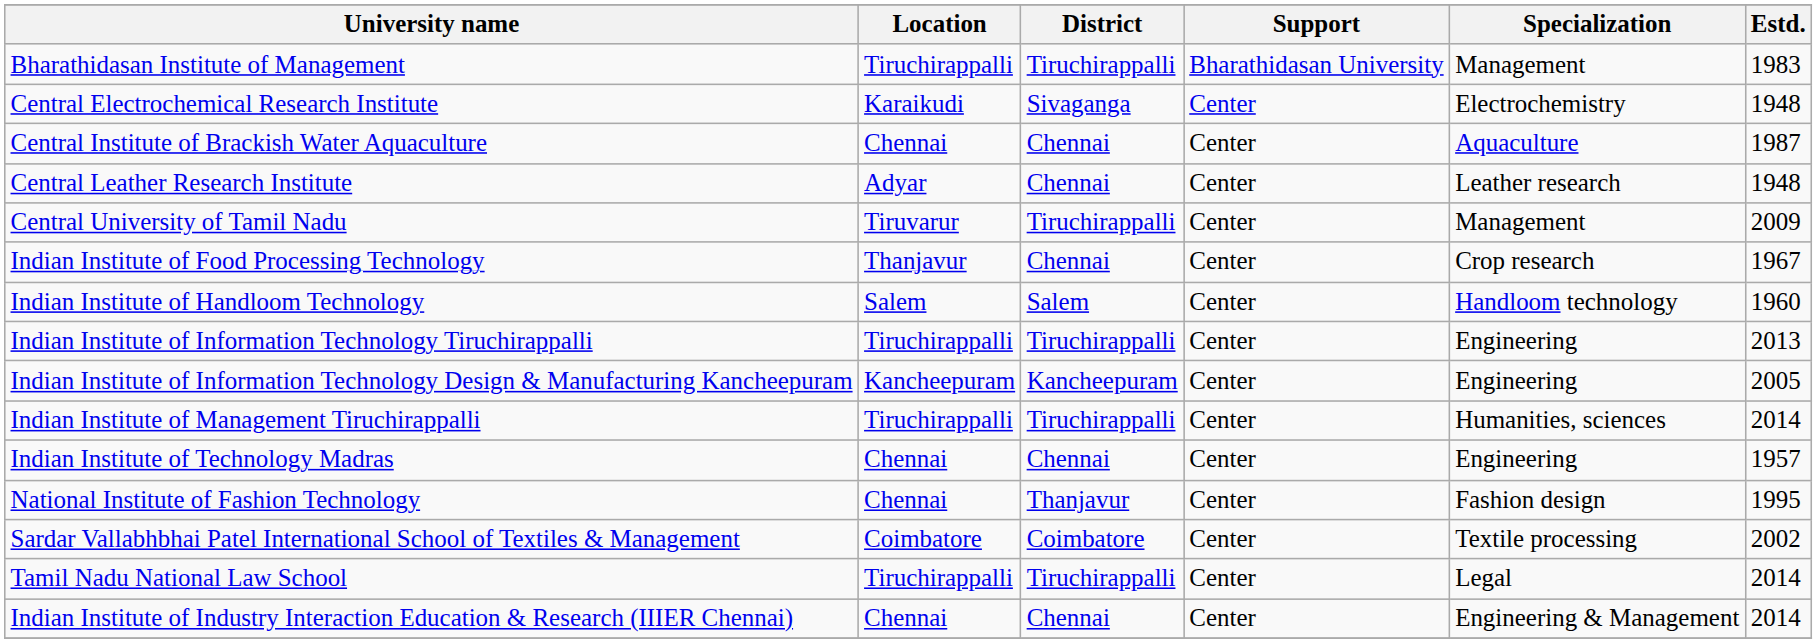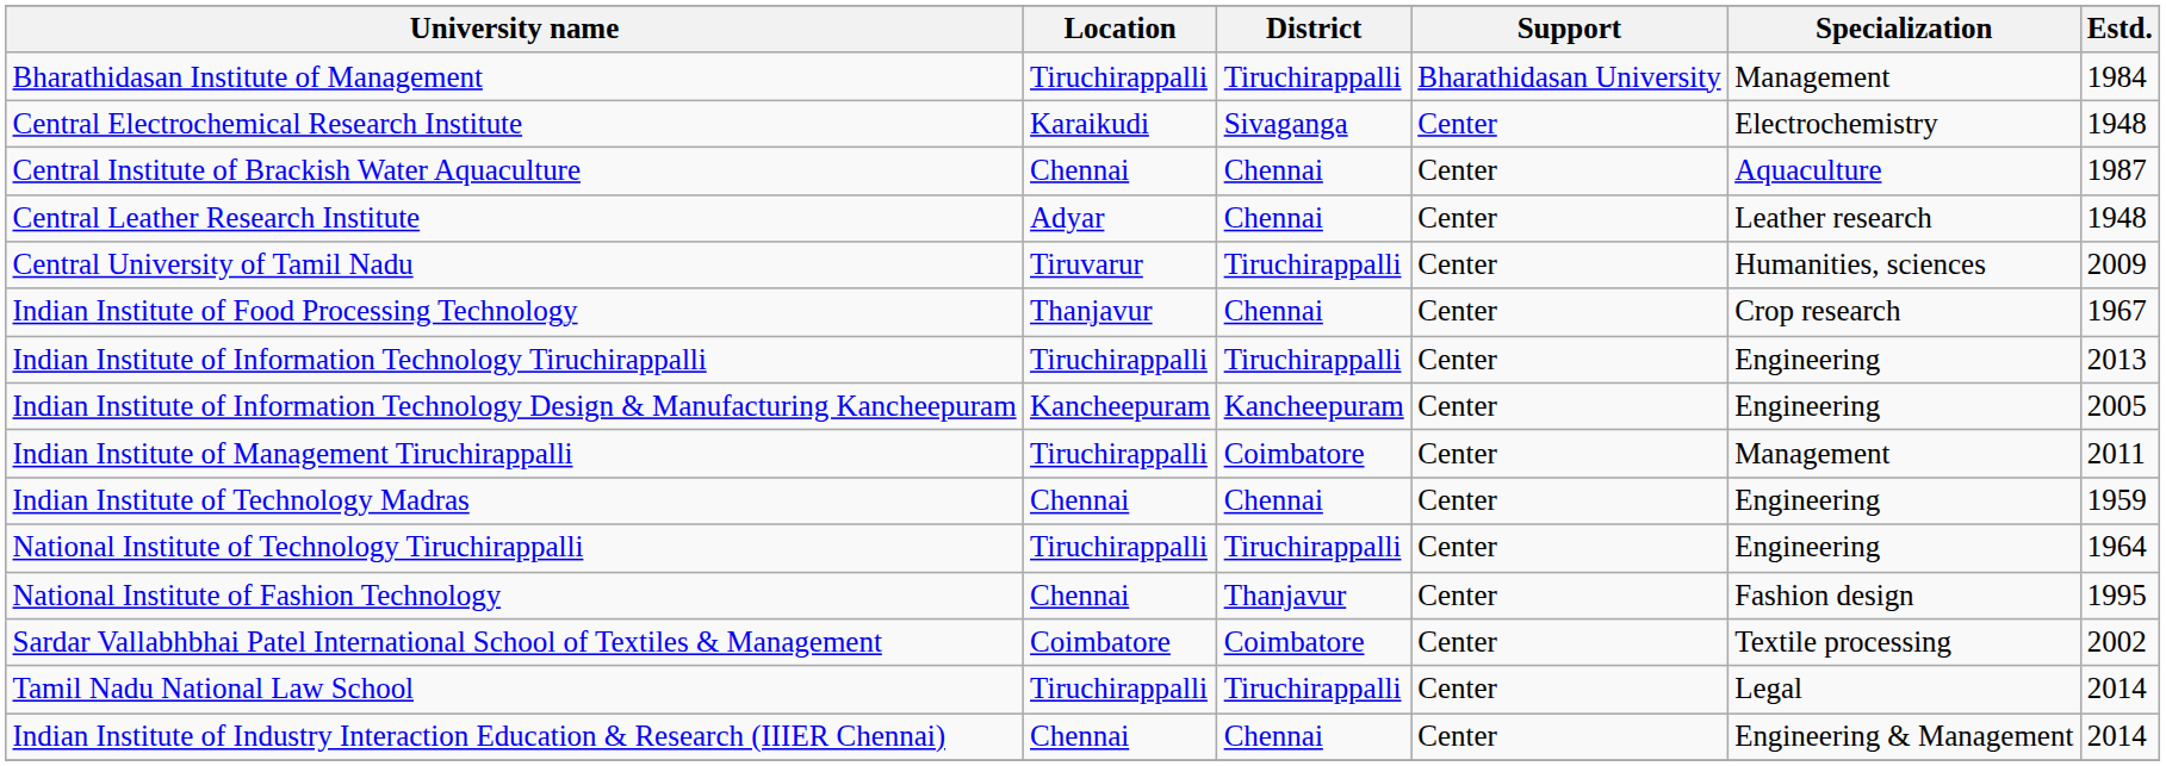 <table class="wikitable sortable">
 <tr>
 </tr>
 <tr>
 <th>University name</th>
 <th>Location</th>
 <th>District</th>
 <th>Support</th>
 <th>Specialization</th>
 <th>Estd.</th>
 </tr>
 <tr>
 <td><a href='#'>Bharathidasan Institute of Management</a></td>
 <td><a href='#'>Tiruchirappalli</a></td>
 <td><a href='#'>Tiruchirappalli</a></td>
 <td><a href='#'>Bharathidasan University</a></td>
 <td>Management</td>
-<td>1983</td>
+<td>1984</td>
 </tr>
 <tr>
 <td><a href='#'>Central Electrochemical Research Institute</a></td>
 <td><a href='#'>Karaikudi</a></td>
 <td><a href='#'>Sivaganga</a></td>
 <td><a href='#'>Center</a></td>
 <td>Electrochemistry</td>
 <td>1948</td>
 </tr>
 <tr>
 <td><a href='#'>Central Institute of Brackish Water Aquaculture</a></td>
 <td><a href='#'>Chennai</a></td>
 <td><a href='#'>Chennai</a></td>
 <td>Center</td>
 <td><a href='#'>Aquaculture</a></td>
 <td>1987</td>
 </tr>
 <tr>
 <td><a href='#'>Central Leather Research Institute</a></td>
 <td><a href='#'>Adyar</a></td>
 <td><a href='#'>Chennai</a></td>
 <td>Center</td>
 <td>Leather research</td>
 <td>1948</td>
 </tr>
 <tr>
 <td><a href='#'>Central University of Tamil Nadu</a></td>
 <td><a href='#'>Tiruvarur</a></td>
 <td><a href='#'>Tiruchirappalli</a></td>
 <td>Center</td>
-<td>Management</td>
+<td>Humanities, sciences</td>
 <td>2009</td>
 </tr>
 <tr>
 <td><a href='#'>Indian Institute of Food Processing Technology</a></td>
 <td><a href='#'>Thanjavur</a></td>
 <td><a href='#'>Chennai</a></td>
 <td>Center</td>
 <td>Crop research</td>
 <td>1967</td>
-</tr>
-<tr>
-<td><a href='#'>Indian Institute of Handloom Technology</a></td>
-<td><a href='#'>Salem</a></td>
-<td><a href='#'>Salem</a></td>
-<td>Center</td>
-<td><a href='#'>Handloom</a> technology</td>
-<td>1960</td>
 </tr>
 <tr>
 <td><a href='#'>Indian Institute of Information Technology Tiruchirappalli</a></td>
 <td><a href='#'>Tiruchirappalli</a></td>
 <td><a href='#'>Tiruchirappalli</a></td>
 <td>Center</td>
 <td>Engineering</td>
 <td>2013</td>
 </tr>
 <tr>
 <td><a href='#'>Indian Institute of Information Technology Design & Manufacturing Kancheepuram</a></td>
 <td><a href='#'>Kancheepuram</a></td>
 <td><a href='#'>Kancheepuram</a></td>
 <td>Center</td>
 <td>Engineering</td>
 <td>2005</td>
 </tr>
 <tr>
 <td><a href='#'>Indian Institute of Management Tiruchirappalli</a></td>
 <td><a href='#'>Tiruchirappalli</a></td>
-<td><a href='#'>Tiruchirappalli</a></td>
+<td><a href='#'>Coimbatore</a></td>
 <td>Center</td>
-<td>Humanities, sciences</td>
-<td>2014</td>
+<td>Management</td>
+<td>2011</td>
 </tr>
 <tr>
 <td><a href='#'>Indian Institute of Technology Madras</a></td>
 <td><a href='#'>Chennai</a></td>
 <td><a href='#'>Chennai</a></td>
 <td>Center</td>
 <td>Engineering</td>
-<td>1957</td>
+<td>1959</td>
+</tr>
+<tr>
+<td><a href='#'>National Institute of Technology Tiruchirappalli</a></td>
+<td><a href='#'>Tiruchirappalli</a></td>
+<td><a href='#'>Tiruchirappalli</a></td>
+<td>Center</td>
+<td>Engineering</td>
+<td>1964</td>
 </tr>
 <tr>
 <td><a href='#'>National Institute of Fashion Technology</a></td>
 <td><a href='#'>Chennai</a></td>
 <td><a href='#'>Thanjavur</a></td>
 <td>Center</td>
 <td>Fashion design</td>
 <td>1995</td>
 </tr>
 <tr>
 <td><a href='#'>Sardar Vallabhbhai Patel International School of Textiles & Management</a></td>
 <td><a href='#'>Coimbatore</a></td>
 <td><a href='#'>Coimbatore</a></td>
 <td>Center</td>
 <td>Textile processing</td>
 <td>2002</td>
 </tr>
 <tr>
 <td><a href='#'>Tamil Nadu National Law School</a></td>
 <td><a href='#'>Tiruchirappalli</a></td>
 <td><a href='#'>Tiruchirappalli</a></td>
 <td>Center</td>
 <td>Legal</td>
 <td>2014</td>
 </tr>
 <tr>
 <td><a href='#'>Indian Institute of Industry Interaction Education & Research (IIIER Chennai)</a></td>
 <td><a href='#'>Chennai</a></td>
 <td><a href='#'>Chennai</a></td>
 <td>Center</td>
 <td>Engineering & Management</td>
 <td>2014</td>
 </tr>
 <tr>
 </tr>
 </table>
